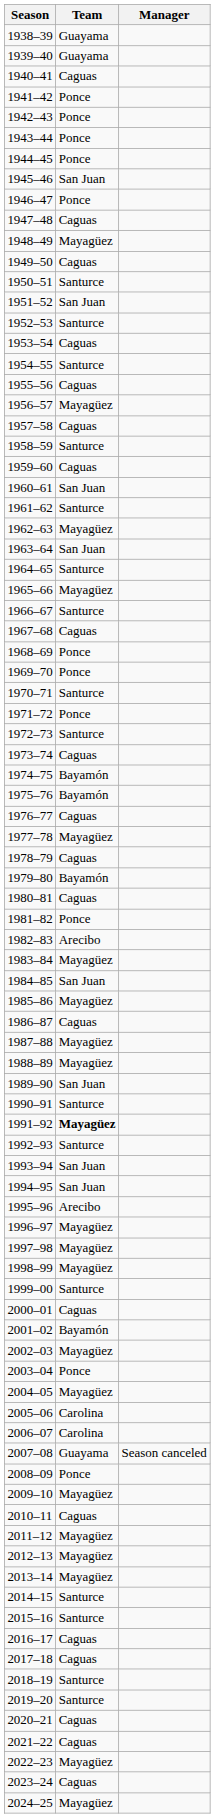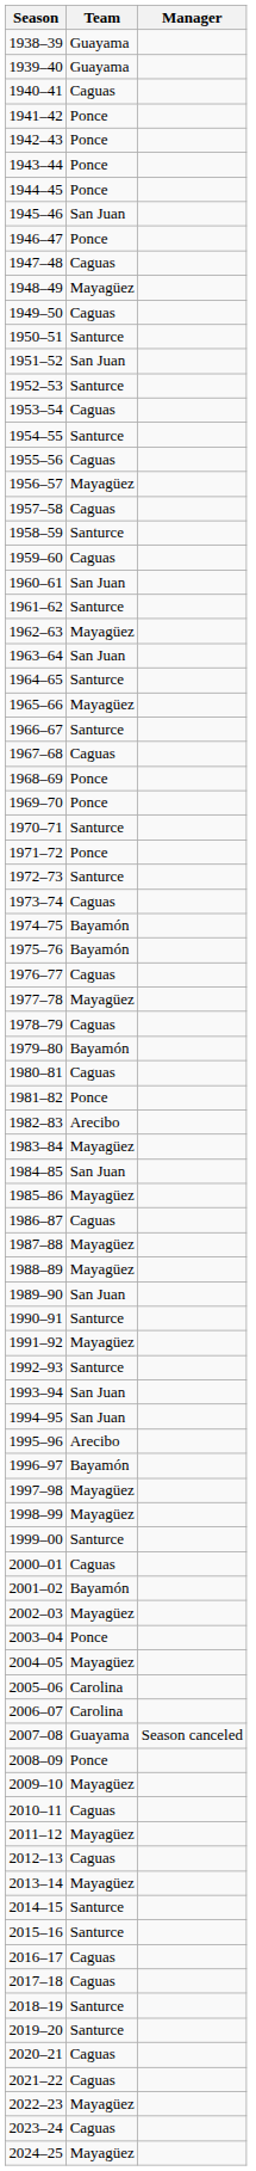 <table class="wikitable sortable">
 <tr>
 <th>Season</th>
 <th>Team</th>
 <th>Manager</th>
 </tr>
 <tr>
 <td>1938–39</td>
 <td>Guayama</td>
 <td></td>
 </tr>
 <tr>
 <td>1939–40</td>
 <td>Guayama</td>
 <td></td>
 </tr>
 <tr>
 <td>1940–41</td>
 <td>Caguas</td>
 <td></td>
 </tr>
 <tr>
 <td>1941–42</td>
 <td>Ponce</td>
 <td></td>
 </tr>
 <tr>
 <td>1942–43</td>
 <td>Ponce</td>
 <td></td>
 </tr>
 <tr>
 <td>1943–44</td>
 <td>Ponce</td>
 <td></td>
 </tr>
 <tr>
 <td>1944–45</td>
 <td>Ponce</td>
 <td></td>
 </tr>
 <tr>
 <td>1945–46</td>
 <td>San Juan</td>
 <td></td>
 </tr>
 <tr>
 <td>1946–47</td>
 <td>Ponce</td>
 <td></td>
 </tr>
 <tr>
 <td>1947–48</td>
 <td>Caguas</td>
 <td></td>
 </tr>
 <tr>
 <td>1948–49</td>
 <td>Mayagüez</td>
 <td></td>
 </tr>
 <tr>
 <td>1949–50</td>
 <td>Caguas</td>
 <td></td>
 </tr>
 <tr>
 <td>1950–51</td>
 <td>Santurce</td>
 <td></td>
 </tr>
 <tr>
 <td>1951–52</td>
 <td>San Juan</td>
 <td></td>
 </tr>
 <tr>
 <td>1952–53</td>
 <td>Santurce</td>
 <td></td>
 </tr>
 <tr>
 <td>1953–54</td>
 <td>Caguas</td>
 <td></td>
 </tr>
 <tr>
 <td>1954–55</td>
 <td>Santurce</td>
 <td></td>
 </tr>
 <tr>
 <td>1955–56</td>
 <td>Caguas</td>
 <td></td>
 </tr>
 <tr>
 <td>1956–57</td>
 <td>Mayagüez</td>
 <td></td>
 </tr>
 <tr>
 <td>1957–58</td>
 <td>Caguas</td>
 <td></td>
 </tr>
 <tr>
 <td>1958–59</td>
 <td>Santurce</td>
 <td></td>
 </tr>
 <tr>
 <td>1959–60</td>
 <td>Caguas</td>
 <td></td>
 </tr>
 <tr>
 <td>1960–61</td>
 <td>San Juan</td>
 <td></td>
 </tr>
 <tr>
 <td>1961–62</td>
 <td>Santurce</td>
 <td></td>
 </tr>
 <tr>
 <td>1962–63</td>
 <td>Mayagüez</td>
 <td></td>
 </tr>
 <tr>
 <td>1963–64</td>
 <td>San Juan</td>
 <td></td>
 </tr>
 <tr>
 <td>1964–65</td>
 <td>Santurce</td>
 <td></td>
 </tr>
 <tr>
 <td>1965–66</td>
 <td>Mayagüez</td>
 <td></td>
 </tr>
 <tr>
 <td>1966–67</td>
 <td>Santurce</td>
 <td></td>
 </tr>
 <tr>
 <td>1967–68</td>
 <td>Caguas</td>
 <td></td>
 </tr>
 <tr>
 <td>1968–69</td>
 <td>Ponce</td>
 <td></td>
 </tr>
 <tr>
 <td>1969–70</td>
 <td>Ponce</td>
 <td></td>
 </tr>
 <tr>
 <td>1970–71</td>
 <td>Santurce</td>
 <td></td>
 </tr>
 <tr>
 <td>1971–72</td>
 <td>Ponce</td>
 <td></td>
 </tr>
 <tr>
 <td>1972–73</td>
 <td>Santurce</td>
 <td></td>
 </tr>
 <tr>
 <td>1973–74</td>
 <td>Caguas</td>
 <td></td>
 </tr>
 <tr>
 <td>1974–75</td>
 <td>Bayamón</td>
 <td></td>
 </tr>
 <tr>
 <td>1975–76</td>
 <td>Bayamón</td>
 <td></td>
 </tr>
 <tr>
 <td>1976–77</td>
 <td>Caguas</td>
 <td></td>
 </tr>
 <tr>
 <td>1977–78</td>
 <td>Mayagüez</td>
 <td></td>
 </tr>
 <tr>
 <td>1978–79</td>
 <td>Caguas</td>
 <td></td>
 </tr>
 <tr>
 <td>1979–80</td>
 <td>Bayamón</td>
 <td></td>
 </tr>
 <tr>
 <td>1980–81</td>
 <td>Caguas</td>
 <td></td>
 </tr>
 <tr>
 <td>1981–82</td>
 <td>Ponce</td>
 <td></td>
 </tr>
 <tr>
 <td>1982–83</td>
 <td>Arecibo</td>
 <td></td>
 </tr>
 <tr>
 <td>1983–84</td>
 <td>Mayagüez</td>
 <td></td>
 </tr>
 <tr>
 <td>1984–85</td>
 <td>San Juan</td>
 <td></td>
 </tr>
 <tr>
 <td>1985–86</td>
 <td>Mayagüez</td>
 <td></td>
 </tr>
 <tr>
 <td>1986–87</td>
 <td>Caguas</td>
 <td></td>
 </tr>
 <tr>
 <td>1987–88</td>
 <td>Mayagüez</td>
 <td></td>
 </tr>
 <tr>
 <td>1988–89</td>
 <td>Mayagüez</td>
 <td></td>
 </tr>
 <tr>
 <td>1989–90</td>
 <td>San Juan</td>
 <td></td>
 </tr>
 <tr>
 <td>1990–91</td>
 <td>Santurce</td>
 <td></td>
 </tr>
 <tr>
 <td>1991–92</td>
-<td><strong>Mayagüez</strong></td>
+<td>Mayagüez</td>
 <td></td>
 </tr>
 <tr>
 <td>1992–93</td>
 <td>Santurce</td>
 <td></td>
 </tr>
 <tr>
 <td>1993–94</td>
 <td>San Juan</td>
 <td></td>
 </tr>
 <tr>
 <td>1994–95</td>
 <td>San Juan</td>
 <td></td>
 </tr>
 <tr>
 <td>1995–96</td>
 <td>Arecibo</td>
 <td></td>
 </tr>
 <tr>
 <td>1996–97</td>
-<td>Mayagüez</td>
+<td>Bayamón</td>
 <td></td>
 </tr>
 <tr>
 <td>1997–98</td>
 <td>Mayagüez</td>
 <td></td>
 </tr>
 <tr>
 <td>1998–99</td>
 <td>Mayagüez</td>
 <td></td>
 </tr>
 <tr>
 <td>1999–00</td>
 <td>Santurce</td>
 <td></td>
 </tr>
 <tr>
 <td>2000–01</td>
 <td>Caguas</td>
 <td></td>
 </tr>
 <tr>
 <td>2001–02</td>
 <td>Bayamón</td>
 <td></td>
 </tr>
 <tr>
 <td>2002–03</td>
 <td>Mayagüez</td>
 <td></td>
 </tr>
 <tr>
 <td>2003–04</td>
 <td>Ponce</td>
 <td></td>
 </tr>
 <tr>
 <td>2004–05</td>
 <td>Mayagüez</td>
 <td></td>
 </tr>
 <tr>
 <td>2005–06</td>
 <td>Carolina</td>
 <td></td>
 </tr>
 <tr>
 <td>2006–07</td>
 <td>Carolina</td>
 <td></td>
 </tr>
 <tr>
 <td>2007–08</td>
 <td>Guayama</td>
 <td>Season canceled</td>
 </tr>
 <tr>
 <td>2008–09</td>
 <td>Ponce</td>
 <td></td>
 </tr>
 <tr>
 <td>2009–10</td>
 <td>Mayagüez</td>
 <td></td>
 </tr>
 <tr>
 <td>2010–11</td>
 <td>Caguas</td>
 <td></td>
 </tr>
 <tr>
 <td>2011–12</td>
 <td>Mayagüez</td>
 <td></td>
 </tr>
 <tr>
 <td>2012–13</td>
-<td>Mayagüez</td>
+<td>Caguas</td>
 <td></td>
 </tr>
 <tr>
 <td>2013–14</td>
 <td>Mayagüez</td>
 <td></td>
 </tr>
 <tr>
 <td>2014–15</td>
 <td>Santurce</td>
 <td></td>
 </tr>
 <tr>
 <td>2015–16</td>
 <td>Santurce</td>
 <td></td>
 </tr>
 <tr>
 <td>2016–17</td>
 <td>Caguas</td>
 <td></td>
 </tr>
 <tr>
 <td>2017–18</td>
 <td>Caguas</td>
 <td></td>
 </tr>
 <tr>
 <td>2018–19</td>
 <td>Santurce</td>
 <td></td>
 </tr>
 <tr>
 <td>2019–20</td>
 <td>Santurce</td>
 <td></td>
 </tr>
 <tr>
 <td>2020–21</td>
 <td>Caguas</td>
 <td></td>
 </tr>
 <tr>
 <td>2021–22</td>
 <td>Caguas</td>
 <td></td>
 </tr>
 <tr>
 <td>2022–23</td>
 <td>Mayagüez</td>
 <td></td>
 </tr>
 <tr>
 <td>2023–24</td>
 <td>Caguas</td>
 <td></td>
 </tr>
 <tr>
 <td>2024–25</td>
 <td>Mayagüez</td>
 <td></td>
 </tr>
 </table>
